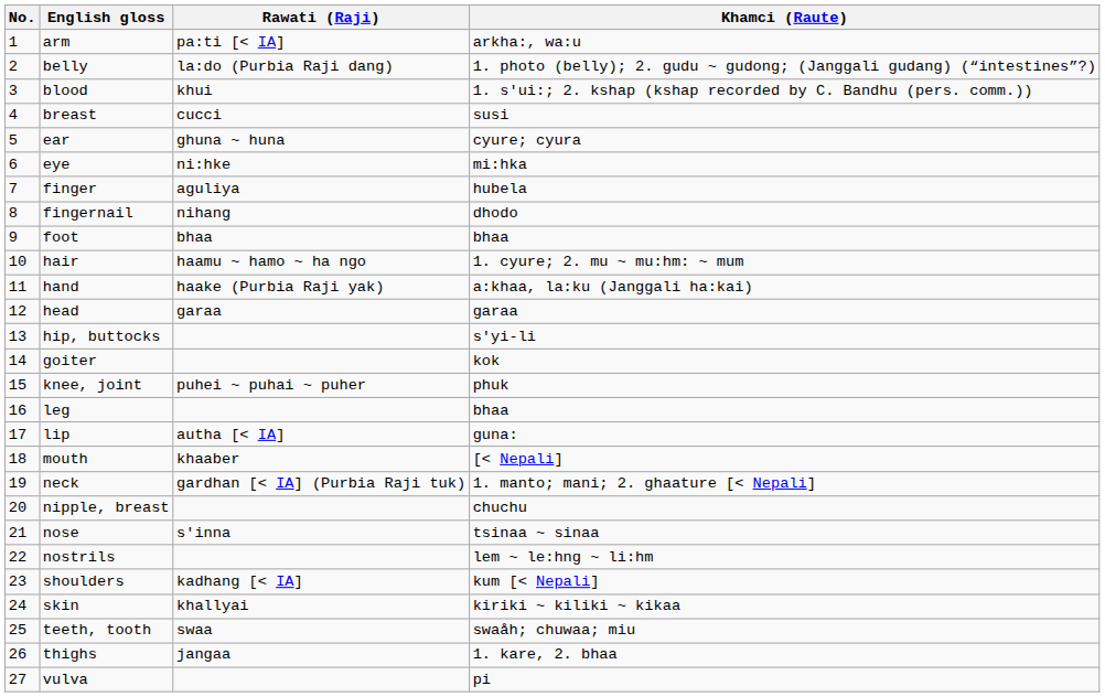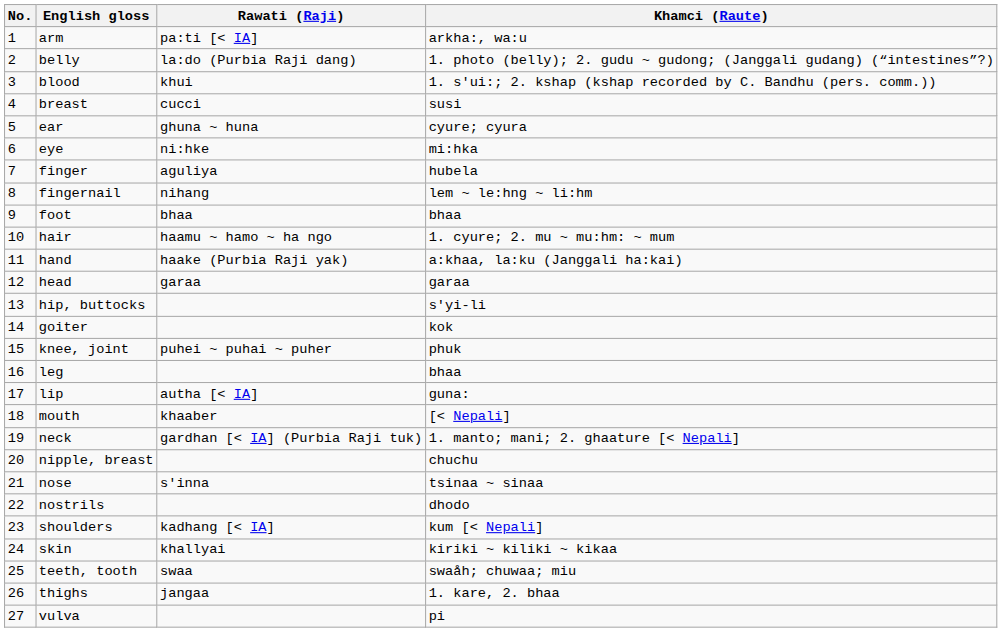 <table class="wikitable sortable">
 <tr>
 <th>No.</th>
 <th>English gloss</th>
 <th>Rawati (<a href='#'>Raji</a>)</th>
 <th>Khamci (<a href='#'>Raute</a>)</th>
 </tr>
 <tr>
 <td>1</td>
 <td>arm</td>
 <td>pa:ti [< <a href='#'>IA</a>]</td>
 <td>arkha:, wa:u</td>
 </tr>
 <tr>
 <td>2</td>
 <td>belly</td>
 <td>la:do (Purbia Raji dang)</td>
 <td>1. photo (belly); 2. gudu ~ gudong; (Janggali gudang) (“intestines”?)</td>
 </tr>
 <tr>
 <td>3</td>
 <td>blood</td>
 <td>khui</td>
 <td>1. s'ui:; 2. kshap (kshap recorded by C. Bandhu (pers. comm.))</td>
 </tr>
 <tr>
 <td>4</td>
 <td>breast</td>
 <td>cucci</td>
 <td>susi</td>
 </tr>
 <tr>
 <td>5</td>
 <td>ear</td>
 <td>ghuna ~ huna</td>
 <td>cyure; cyura</td>
 </tr>
 <tr>
 <td>6</td>
 <td>eye</td>
 <td>ni:hke</td>
 <td>mi:hka</td>
 </tr>
 <tr>
 <td>7</td>
 <td>finger</td>
 <td>aguliya</td>
 <td>hubela</td>
 </tr>
 <tr>
 <td>8</td>
 <td>fingernail</td>
 <td>nihang</td>
-<td>dhodo</td>
+<td>lem ~ le:hng ~ li:hm</td>
 </tr>
 <tr>
 <td>9</td>
 <td>foot</td>
 <td>bhaa</td>
 <td>bhaa</td>
 </tr>
 <tr>
 <td>10</td>
 <td>hair</td>
 <td>haamu ~ hamo ~ ha ngo</td>
 <td>1. cyure; 2. mu ~ mu:hm: ~ mum</td>
 </tr>
 <tr>
 <td>11</td>
 <td>hand</td>
 <td>haake (Purbia Raji yak)</td>
 <td>a:khaa, la:ku (Janggali ha:kai)</td>
 </tr>
 <tr>
 <td>12</td>
 <td>head</td>
 <td>garaa</td>
 <td>garaa</td>
 </tr>
 <tr>
 <td>13</td>
 <td>hip, buttocks</td>
 <td></td>
 <td>s'yi-li</td>
 </tr>
 <tr>
 <td>14</td>
 <td>goiter</td>
 <td></td>
 <td>kok</td>
 </tr>
 <tr>
 <td>15</td>
 <td>knee, joint</td>
 <td>puhei ~ puhai ~ puher</td>
 <td>phuk</td>
 </tr>
 <tr>
 <td>16</td>
 <td>leg</td>
 <td></td>
 <td>bhaa</td>
 </tr>
 <tr>
 <td>17</td>
 <td>lip</td>
 <td>autha [< <a href='#'>IA</a>]</td>
 <td>guna:</td>
 </tr>
 <tr>
 <td>18</td>
 <td>mouth</td>
 <td>khaaber</td>
 <td>[< <a href='#'>Nepali</a>]</td>
 </tr>
 <tr>
 <td>19</td>
 <td>neck</td>
 <td>gardhan [< <a href='#'>IA</a>] (Purbia Raji tuk)</td>
 <td>1. manto; mani; 2. ghaature [< <a href='#'>Nepali</a>]</td>
 </tr>
 <tr>
 <td>20</td>
 <td>nipple, breast</td>
 <td></td>
 <td>chuchu</td>
 </tr>
 <tr>
 <td>21</td>
 <td>nose</td>
 <td>s'inna</td>
 <td>tsinaa ~ sinaa</td>
 </tr>
 <tr>
 <td>22</td>
 <td>nostrils</td>
 <td></td>
-<td>lem ~ le:hng ~ li:hm</td>
+<td>dhodo</td>
 </tr>
 <tr>
 <td>23</td>
 <td>shoulders</td>
 <td>kadhang [< <a href='#'>IA</a>]</td>
 <td>kum [< <a href='#'>Nepali</a>]</td>
 </tr>
 <tr>
 <td>24</td>
 <td>skin</td>
 <td>khallyai</td>
 <td>kiriki ~ kiliki ~ kikaa</td>
 </tr>
 <tr>
 <td>25</td>
 <td>teeth, tooth</td>
 <td>swaa</td>
 <td>swaåh; chuwaa; miu</td>
 </tr>
 <tr>
 <td>26</td>
 <td>thighs</td>
 <td>jangaa</td>
 <td>1. kare, 2. bhaa</td>
 </tr>
 <tr>
 <td>27</td>
 <td>vulva</td>
 <td></td>
 <td>pi</td>
 </tr>
 </table>
